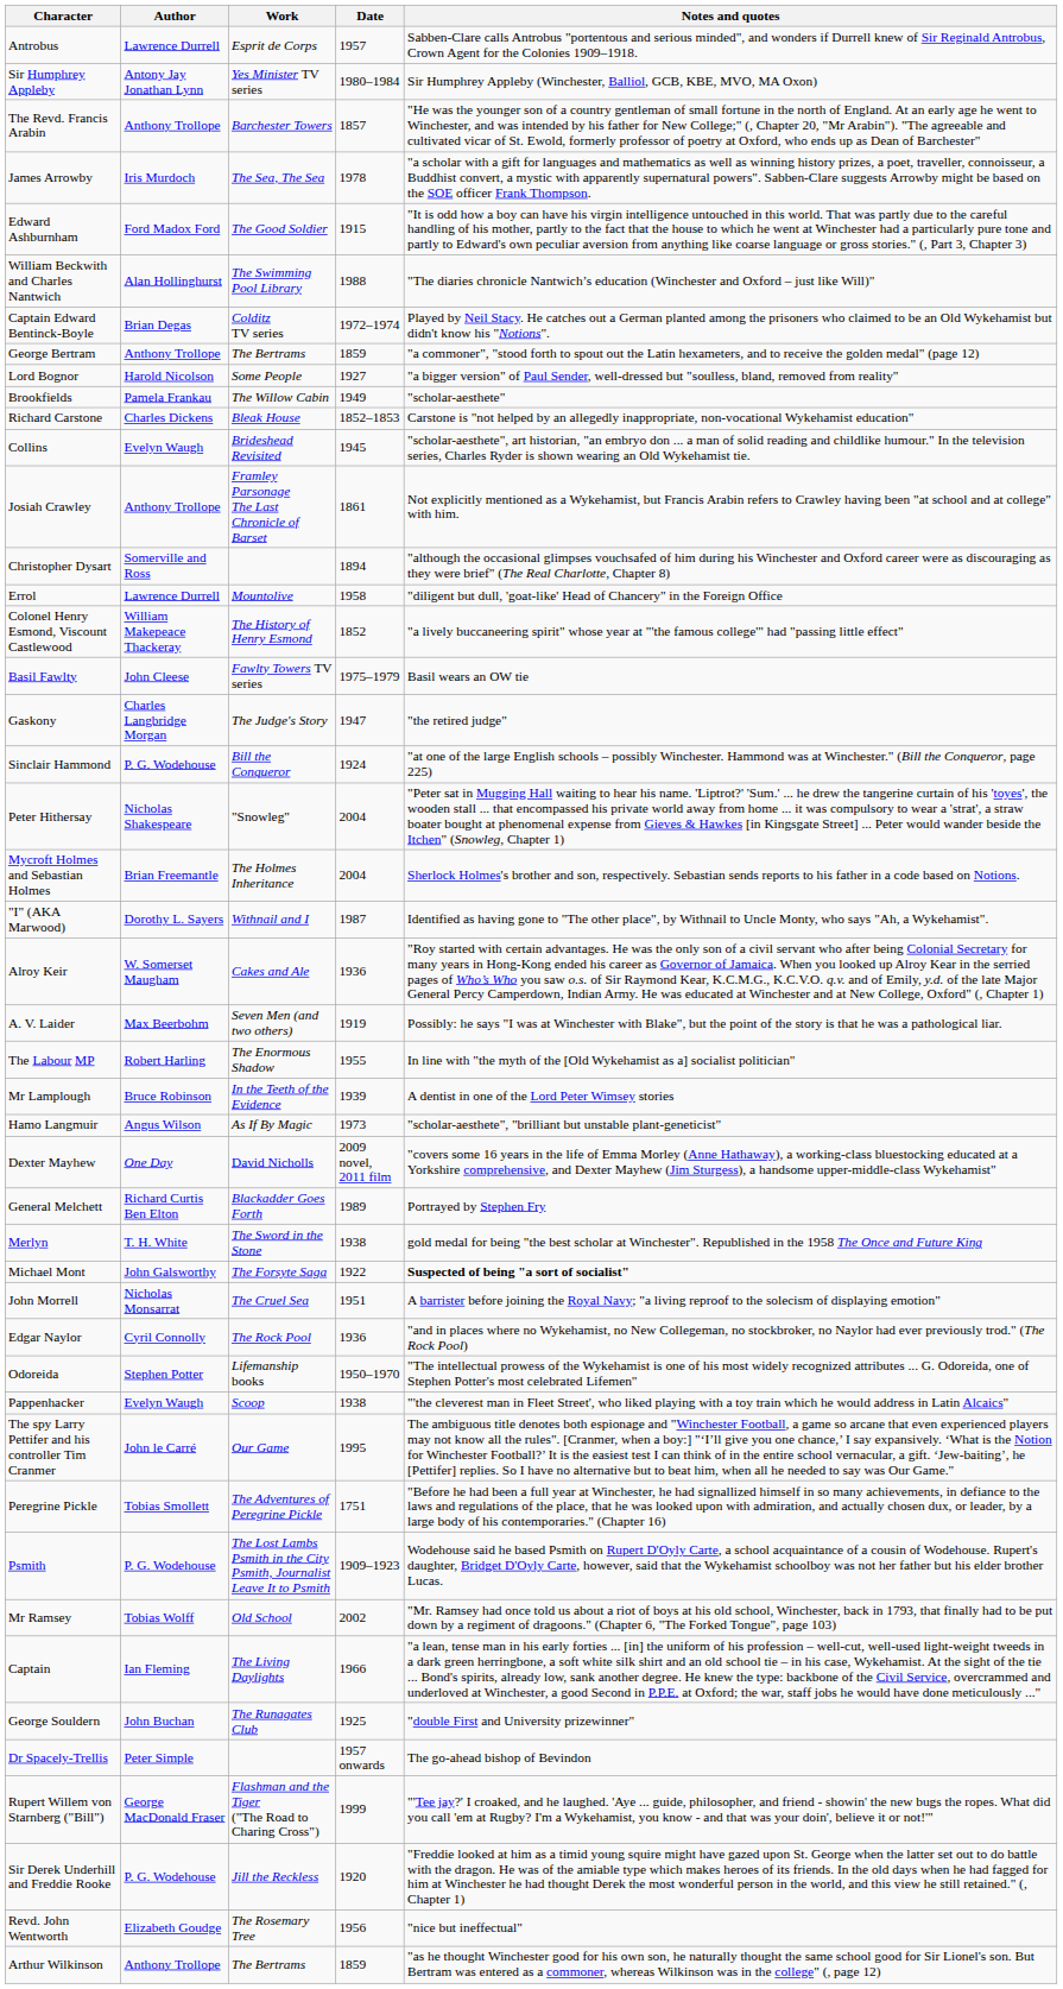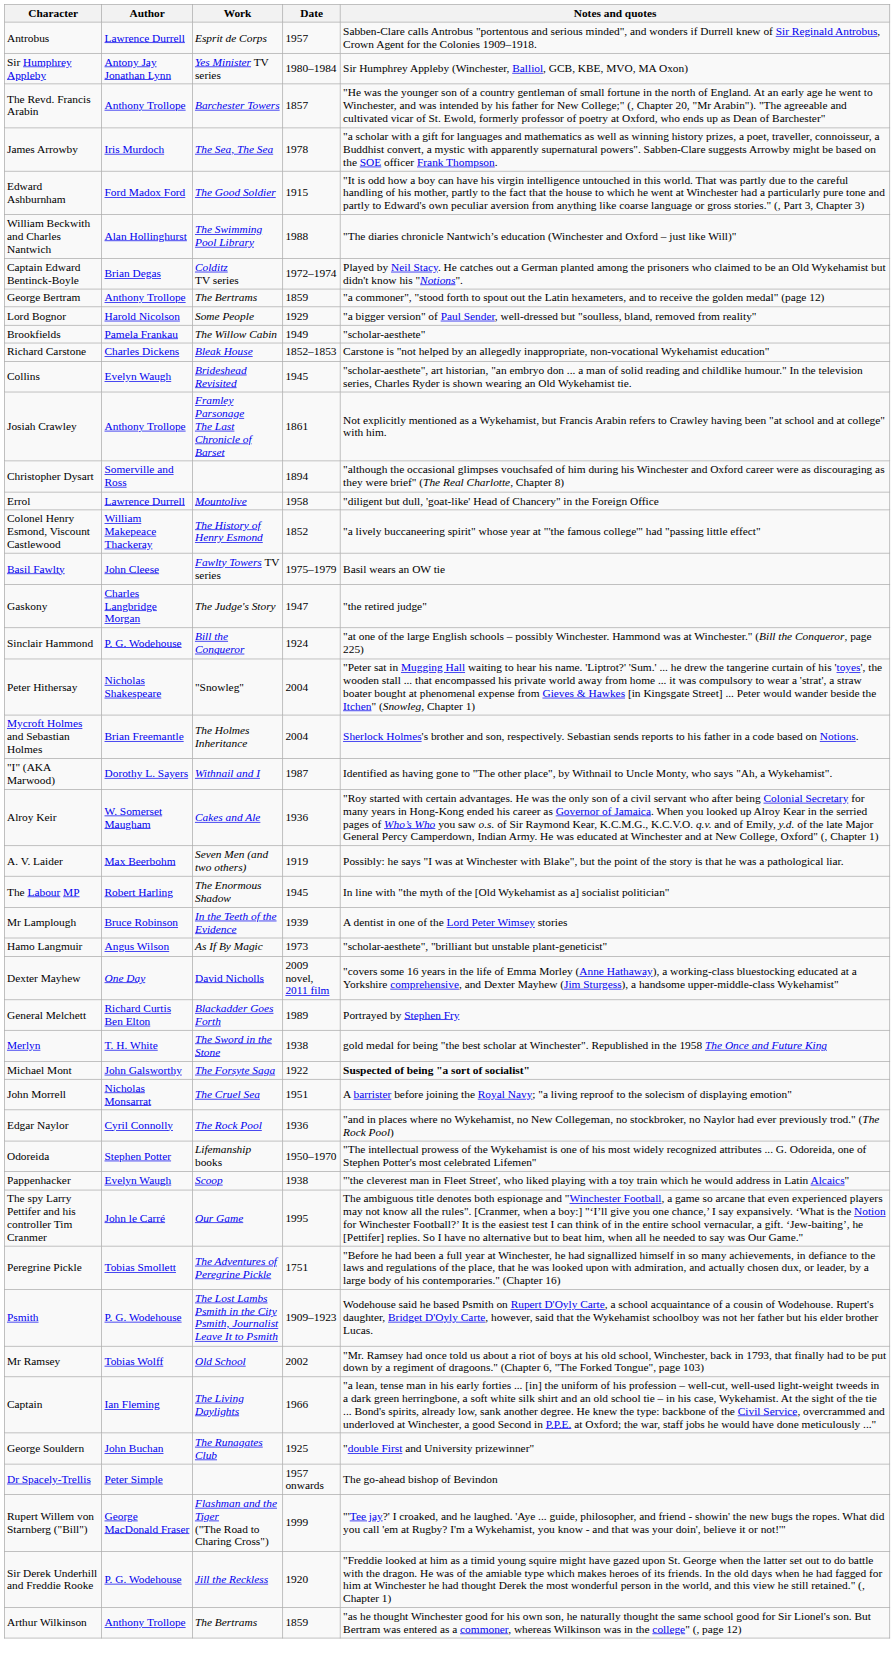 <table class="wikitable sortable">
 <tr>
 <th scope="col" style="width: 130px;">Character</th>
 <th scope="col" style="width: 120px;">Author</th>
 <th scope="col" style="width: 120px;">Work</th>
 <th>Date</th>
 <th>Notes and quotes</th>
 </tr>
 <tr>
 <td>Antrobus</td>
 <td><a href='#'>Lawrence Durrell</a></td>
 <td><em>Esprit de Corps</em></td>
 <td>1957</td>
 <td>Sabben-Clare calls Antrobus "portentous and serious minded", and wonders if Durrell knew of <a href='#'>Sir Reginald Antrobus</a>, Crown Agent for the Colonies 1909–1918.</td>
 </tr>
 <tr>
 <td>Sir <a href='#'>Humphrey Appleby</a></td>
 <td><a href='#'>Antony Jay</a><br><a href='#'>Jonathan Lynn</a></td>
 <td><em><a href='#'>Yes Minister</a></em> TV series</td>
 <td>1980–1984</td>
 <td>Sir Humphrey Appleby (Winchester, <a href='#'>Balliol</a>, GCB, KBE, MVO, MA Oxon)</td>
 </tr>
 <tr>
 <td>The Revd. Francis Arabin</td>
 <td><a href='#'>Anthony Trollope</a></td>
 <td><em><a href='#'>Barchester Towers</a></em></td>
 <td>1857</td>
 <td>"He was the younger son of a country gentleman of small fortune in the north of England. At an early age he went to Winchester, and was intended by his father for New College;" (<em></em>, Chapter 20, "Mr Arabin"). "The agreeable and cultivated vicar of St. Ewold, formerly professor of poetry at Oxford, who ends up as Dean of Barchester"</td>
 </tr>
 <tr>
 <td>James Arrowby</td>
 <td><a href='#'>Iris Murdoch</a></td>
 <td><em><a href='#'>The Sea, The Sea</a></em></td>
 <td>1978</td>
 <td>"a scholar with a gift for languages and mathematics as well as winning history prizes, a poet, traveller, connoisseur, a Buddhist convert, a mystic with apparently supernatural powers". Sabben-Clare suggests Arrowby might be based on the <a href='#'>SOE</a> officer <a href='#'>Frank Thompson</a>.</td>
 </tr>
 <tr>
 <td>Edward Ashburnham</td>
 <td><a href='#'>Ford Madox Ford</a></td>
 <td><em><a href='#'>The Good Soldier</a></em></td>
 <td>1915</td>
 <td>"It is odd how a boy can have his virgin intelligence untouched in this world. That was partly due to the careful handling of his mother, partly to the fact that the house to which he went at Winchester had a particularly pure tone and partly to Edward's own peculiar aversion from anything like coarse language or gross stories." (<em></em>, Part 3, Chapter 3)</td>
 </tr>
 <tr>
 <td>William Beckwith<br>and Charles Nantwich</td>
 <td><a href='#'>Alan Hollinghurst</a></td>
 <td><em><a href='#'>The Swimming Pool Library</a></em></td>
 <td>1988</td>
 <td>"The diaries chronicle Nantwich’s education (Winchester and Oxford – just like Will)"</td>
 </tr>
 <tr>
 <td>Captain Edward Bentinck-Boyle</td>
 <td><a href='#'>Brian Degas</a></td>
 <td><em><a href='#'>Colditz</a></em><br>TV series</td>
 <td>1972–1974</td>
 <td>Played by <a href='#'>Neil Stacy</a>. He catches out a German planted among the prisoners who claimed to be an Old Wykehamist but didn't know his "<a href='#'><em>Notions</em></a>".</td>
 </tr>
 <tr>
 <td>George Bertram</td>
 <td><a href='#'>Anthony Trollope</a></td>
 <td><em>The Bertrams</em></td>
 <td>1859</td>
 <td>"a commoner", "stood forth to spout out the Latin hexameters, and to receive the golden medal" (page 12)</td>
 </tr>
 <tr>
 <td>Lord Bognor</td>
 <td><a href='#'>Harold Nicolson</a></td>
 <td><em>Some People</em></td>
-<td>1927</td>
+<td>1929</td>
 <td>"a bigger version" of <a href='#'>Paul Sender</a>, well-dressed but "soulless, bland, removed from reality"</td>
 </tr>
 <tr>
 <td>Brookfields</td>
 <td><a href='#'>Pamela Frankau</a></td>
 <td><em>The Willow Cabin</em></td>
 <td>1949</td>
 <td>"scholar-aesthete"</td>
 </tr>
 <tr>
 <td>Richard Carstone</td>
 <td><a href='#'>Charles Dickens</a></td>
 <td><em><a href='#'>Bleak House</a></em></td>
 <td>1852–1853</td>
 <td>Carstone is "not helped by an allegedly inappropriate, non-vocational Wykehamist education"</td>
 </tr>
 <tr>
 <td>Collins</td>
 <td><a href='#'>Evelyn Waugh</a></td>
 <td><em><a href='#'>Brideshead Revisited</a></em></td>
 <td>1945</td>
 <td>"scholar-aesthete", art historian, "an embryo don ... a man of solid reading and childlike humour." In the television series, Charles Ryder is shown wearing an Old Wykehamist tie.</td>
 </tr>
 <tr>
 <td>Josiah Crawley</td>
 <td><a href='#'>Anthony Trollope</a></td>
 <td><em><a href='#'>Framley Parsonage</a></em><br><em><a href='#'>The Last Chronicle of Barset</a></em></td>
 <td>1861</td>
 <td>Not explicitly mentioned as a Wykehamist, but Francis Arabin refers to Crawley having been "at school and at college" with him.</td>
 </tr>
 <tr>
 <td>Christopher Dysart</td>
 <td><a href='#'>Somerville and Ross</a></td>
 <td><em></em></td>
 <td>1894</td>
 <td>"although the occasional glimpses vouchsafed of him during his Winchester and Oxford career were as discouraging as they were brief" (<em>The Real Charlotte</em>, Chapter 8)</td>
 </tr>
 <tr>
 <td>Errol</td>
 <td><a href='#'>Lawrence Durrell</a></td>
 <td><em><a href='#'>Mountolive</a></em></td>
 <td>1958</td>
 <td>"diligent but dull, 'goat-like' Head of Chancery" in the Foreign Office</td>
 </tr>
 <tr>
 <td>Colonel Henry Esmond, Viscount Castlewood</td>
 <td><a href='#'>William Makepeace Thackeray</a></td>
 <td><em><a href='#'>The History of Henry Esmond</a></em></td>
 <td>1852</td>
 <td>"a lively buccaneering spirit" whose year at "'the famous college'" had "passing little effect"</td>
 </tr>
 <tr>
 <td><a href='#'>Basil Fawlty</a></td>
 <td><a href='#'>John Cleese</a></td>
 <td><em><a href='#'>Fawlty Towers</a></em> TV series</td>
 <td>1975–1979</td>
 <td>Basil wears an OW tie</td>
 </tr>
 <tr>
 <td>Gaskony</td>
 <td><a href='#'>Charles Langbridge Morgan</a></td>
 <td><em>The Judge's Story</em></td>
 <td>1947</td>
 <td>"the retired judge"</td>
 </tr>
 <tr>
 <td>Sinclair Hammond</td>
 <td><a href='#'>P. G. Wodehouse</a></td>
 <td><em><a href='#'>Bill the Conqueror</a></em></td>
 <td>1924</td>
 <td>"at one of the large English schools – possibly Winchester. Hammond was at Winchester." (<em>Bill the Conqueror</em>, page 225)</td>
 </tr>
 <tr>
 <td>Peter Hithersay</td>
 <td><a href='#'>Nicholas Shakespeare</a></td>
 <td>"Snowleg"</td>
 <td>2004</td>
 <td>"Peter sat in <a href='#'>Mugging Hall</a> waiting to hear his name. 'Liptrot?' 'Sum.' ... he drew the tangerine curtain of his '<a href='#'>toyes</a>', the wooden stall ... that encompassed his private world away from home ... it was compulsory to wear a 'strat', a straw boater bought at phenomenal expense from <a href='#'>Gieves & Hawkes</a> [in Kingsgate Street] ... Peter would wander beside the <a href='#'>Itchen</a>" (<em>Snowleg</em>, Chapter 1)</td>
 </tr>
 <tr>
 <td><a href='#'>Mycroft Holmes</a> and Sebastian Holmes</td>
 <td><a href='#'>Brian Freemantle</a></td>
 <td><em>The Holmes Inheritance</em></td>
 <td>2004</td>
 <td><a href='#'>Sherlock Holmes</a>'s brother and son, respectively. Sebastian sends reports to his father in a code based on <a href='#'>Notions</a>.</td>
 </tr>
 <tr>
 <td>"I" (AKA Marwood)</td>
 <td><a href='#'>Dorothy L. Sayers</a></td>
 <td><em><a href='#'>Withnail and I</a></em></td>
 <td>1987</td>
 <td>Identified as having gone to "The other place", by Withnail to Uncle Monty, who says "Ah, a Wykehamist".</td>
 </tr>
 <tr>
 <td>Alroy Keir</td>
 <td><a href='#'>W. Somerset Maugham</a></td>
 <td><em><a href='#'>Cakes and Ale</a></em></td>
 <td>1936</td>
 <td>"Roy started with certain advantages. He was the only son of a civil servant who after being <a href='#'>Colonial Secretary</a> for many years in Hong-Kong ended his career as <a href='#'>Governor of Jamaica</a>. When you looked up Alroy Kear in the serried pages of <em><a href='#'>Who’s Who</a></em> you saw <em>o.s.</em> of Sir Raymond Kear, K.C.M.G., K.C.V.O. <em>q.v.</em> and of Emily, <em>y.d.</em> of the late Major General Percy Camperdown, Indian Army. He was educated at Winchester and at New College, Oxford" (<em></em>, Chapter 1)</td>
 </tr>
 <tr>
 <td>A. V. Laider</td>
 <td><a href='#'>Max Beerbohm</a></td>
 <td><em>Seven Men (and two others)</em></td>
 <td>1919</td>
 <td>Possibly: he says "I was at Winchester with Blake", but the point of the story is that he was a pathological liar.</td>
 </tr>
 <tr>
 <td>The <a href='#'>Labour</a> <a href='#'>MP</a></td>
 <td><a href='#'>Robert Harling</a></td>
 <td><em>The Enormous Shadow</em></td>
-<td>1955</td>
+<td>1945</td>
 <td>In line with "the myth of the [Old Wykehamist as a] socialist politician"</td>
 </tr>
 <tr>
 <td>Mr Lamplough</td>
 <td><a href='#'>Bruce Robinson</a></td>
 <td><em><a href='#'>In the Teeth of the Evidence</a></em></td>
 <td>1939</td>
 <td>A dentist in one of the <a href='#'>Lord Peter Wimsey</a> stories</td>
 </tr>
 <tr>
 <td>Hamo Langmuir</td>
 <td><a href='#'>Angus Wilson</a></td>
 <td><em>As If By Magic</em></td>
 <td>1973</td>
 <td>"scholar-aesthete", "brilliant but unstable plant-geneticist"</td>
 </tr>
 <tr>
 <td>Dexter Mayhew</td>
 <td><em><a href='#'>One Day</a></em></td>
 <td><a href='#'>David Nicholls</a></td>
 <td>2009 novel, <a href='#'>2011 film</a></td>
 <td>"covers some 16 years in the life of Emma Morley (<a href='#'>Anne Hathaway</a>), a working-class bluestocking educated at a Yorkshire <a href='#'>comprehensive</a>, and Dexter Mayhew (<a href='#'>Jim Sturgess</a>), a handsome upper-middle-class Wykehamist"</td>
 </tr>
 <tr>
 <td>General Melchett</td>
 <td><a href='#'>Richard Curtis</a><br><a href='#'>Ben Elton</a></td>
 <td><em><a href='#'>Blackadder Goes Forth</a></em></td>
 <td>1989</td>
 <td>Portrayed by <a href='#'>Stephen Fry</a></td>
 </tr>
 <tr>
 <td><a href='#'>Merlyn</a></td>
 <td><a href='#'>T. H. White</a></td>
 <td><em><a href='#'>The Sword in the Stone</a></em></td>
 <td>1938</td>
 <td>gold medal for being "the best scholar at Winchester". Republished in the 1958 <em><a href='#'>The Once and Future King</a></em></td>
 </tr>
 <tr>
 <td>Michael Mont</td>
 <td><a href='#'>John Galsworthy</a></td>
 <td><em><a href='#'>The Forsyte Saga</a></em></td>
 <td>1922</td>
 <td><strong>Suspected of being "a sort of socialist"</strong></td>
 </tr>
 <tr>
 <td>John Morrell</td>
 <td><a href='#'>Nicholas Monsarrat</a></td>
 <td><em><a href='#'>The Cruel Sea</a></em></td>
 <td>1951</td>
 <td>A <a href='#'>barrister</a> before joining the <a href='#'>Royal Navy</a>; "a living reproof to the solecism of displaying emotion"</td>
 </tr>
 <tr>
 <td>Edgar Naylor</td>
 <td><a href='#'>Cyril Connolly</a></td>
 <td><em><a href='#'>The Rock Pool</a></em></td>
 <td>1936</td>
 <td>"and in places where no Wykehamist, no New Collegeman, no stockbroker, no Naylor had ever previously trod." (<em>The Rock Pool</em>)</td>
 </tr>
 <tr>
 <td>Odoreida</td>
 <td><a href='#'>Stephen Potter</a></td>
 <td><em>Lifemanship</em> books</td>
 <td>1950–1970</td>
 <td>"The intellectual prowess of the Wykehamist is one of his most widely recognized attributes ... G. Odoreida, one of Stephen Potter's most celebrated Lifemen"</td>
 </tr>
 <tr>
 <td>Pappenhacker</td>
 <td><a href='#'>Evelyn Waugh</a></td>
 <td><em><a href='#'>Scoop</a></em></td>
 <td>1938</td>
 <td>"'the cleverest man in Fleet Street', who liked playing with a toy train which he would address in Latin <a href='#'>Alcaics</a>"</td>
 </tr>
 <tr>
 <td>The spy Larry Pettifer and his controller Tim Cranmer</td>
 <td><a href='#'>John le Carré</a></td>
 <td><em><a href='#'>Our Game</a></em></td>
 <td>1995</td>
 <td>The ambiguous title denotes both espionage and "<a href='#'>Winchester Football</a>, a game so arcane that even experienced players may not know all the rules". [Cranmer, when a boy:] "‘I’ll give you one chance,’ I say expansively. ‘What is the <a href='#'>Notion</a> for Winchester Football?’ It is the easiest test I can think of in the entire school vernacular, a gift. ‘Jew-baiting’, he [Pettifer] replies. So I have no alternative but to beat him, when all he needed to say was Our Game."</td>
 </tr>
 <tr>
 <td>Peregrine Pickle</td>
 <td><a href='#'>Tobias Smollett</a></td>
 <td><em><a href='#'>The Adventures of Peregrine Pickle</a></em></td>
 <td>1751</td>
 <td>"Before he had been a full year at Winchester, he had signallized himself in so many achievements, in defiance to the laws and regulations of the place, that he was looked upon with admiration, and actually chosen dux, or leader, by a large body of his contemporaries." (Chapter 16)</td>
 </tr>
 <tr>
 <td><a href='#'>Psmith</a></td>
 <td><a href='#'>P. G. Wodehouse</a></td>
 <td><em><a href='#'>The Lost Lambs</a></em><br><em><a href='#'>Psmith in the City</a></em><br><em><a href='#'>Psmith, Journalist</a></em><br><em><a href='#'>Leave It to Psmith</a></em></td>
 <td>1909–1923</td>
 <td>Wodehouse said he based Psmith on <a href='#'>Rupert D'Oyly Carte</a>, a school acquaintance of a cousin of Wodehouse. Rupert's daughter, <a href='#'>Bridget D'Oyly Carte</a>, however, said that the Wykehamist schoolboy was not her father but his elder brother Lucas.</td>
 </tr>
 <tr>
 <td>Mr Ramsey</td>
 <td><a href='#'>Tobias Wolff</a></td>
 <td><em><a href='#'>Old School</a></em></td>
 <td>2002</td>
 <td>"Mr. Ramsey had once told us about a riot of boys at his old school, Winchester, back in 1793, that finally had to be put down by a regiment of dragoons." (Chapter 6, "The Forked Tongue", page 103)</td>
 </tr>
 <tr>
 <td>Captain </td>
 <td><a href='#'>Ian Fleming</a></td>
 <td><em><a href='#'>The Living Daylights</a></em></td>
 <td>1966</td>
 <td>"a lean, tense man in his early forties ... [in] the uniform of his profession – well-cut, well-used light-weight tweeds in a dark green herringbone, a soft white silk shirt and an old school tie – in his case, Wykehamist. At the sight of the tie ... Bond's spirits, already low, sank another degree. He knew the type: backbone of the <a href='#'>Civil Service</a>, overcrammed and underloved at Winchester, a good Second in <a href='#'>P.P.E.</a> at Oxford; the war, staff jobs he would have done meticulously ..."</td>
 </tr>
 <tr>
 <td>George Souldern</td>
 <td><a href='#'>John Buchan</a></td>
 <td><em><a href='#'>The Runagates Club</a></em></td>
 <td>1925</td>
 <td>"<a href='#'>double First</a> and University prizewinner"</td>
 </tr>
 <tr>
 <td><a href='#'>Dr Spacely-Trellis</a></td>
 <td><a href='#'>Peter Simple</a></td>
 <td></td>
 <td>1957 onwards</td>
 <td>The go-ahead bishop of Bevindon</td>
 </tr>
 <tr>
 <td>Rupert Willem von Starnberg ("Bill")</td>
 <td><a href='#'>George MacDonald Fraser</a></td>
 <td><em><a href='#'>Flashman and the Tiger</a></em><br>("The Road to Charing Cross")</td>
 <td>1999</td>
 <td>"'<a href='#'>Tee jay</a>?' I croaked, and he laughed. 'Aye ... guide, philosopher, and friend - showin' the new bugs the ropes. What did you call 'em at Rugby? I'm a Wykehamist, you know - and that was your doin', believe it or not!'"</td>
 </tr>
 <tr>
 <td>Sir Derek Underhill<br>and Freddie Rooke</td>
 <td><a href='#'>P. G. Wodehouse</a></td>
 <td><em><a href='#'>Jill the Reckless</a></em></td>
 <td>1920</td>
 <td>"Freddie looked at him as a timid young squire might have gazed upon St. George when the latter set out to do battle with the dragon. He was of the amiable type which makes heroes of its friends. In the old days when he had fagged for him at Winchester he had thought Derek the most wonderful person in the world, and this view he still retained." (<em></em>, Chapter 1)</td>
 </tr>
 <tr>
-<td>Revd. John Wentworth</td>
-<td><a href='#'>Elizabeth Goudge</a></td>
-<td><em>The Rosemary Tree</em></td>
-<td>1956</td>
-<td>"nice but ineffectual"</td>
-</tr>
-<tr>
 <td>Arthur Wilkinson</td>
 <td><a href='#'>Anthony Trollope</a></td>
 <td><em>The Bertrams</em></td>
 <td>1859</td>
 <td>"as he thought Winchester good for his own son, he naturally thought the same school good for Sir Lionel's son. But Bertram was entered as a <a href='#'>commoner</a>, whereas Wilkinson was in the <a href='#'>college</a>" (<em></em>, page 12)</td>
 </tr>
 </table>
